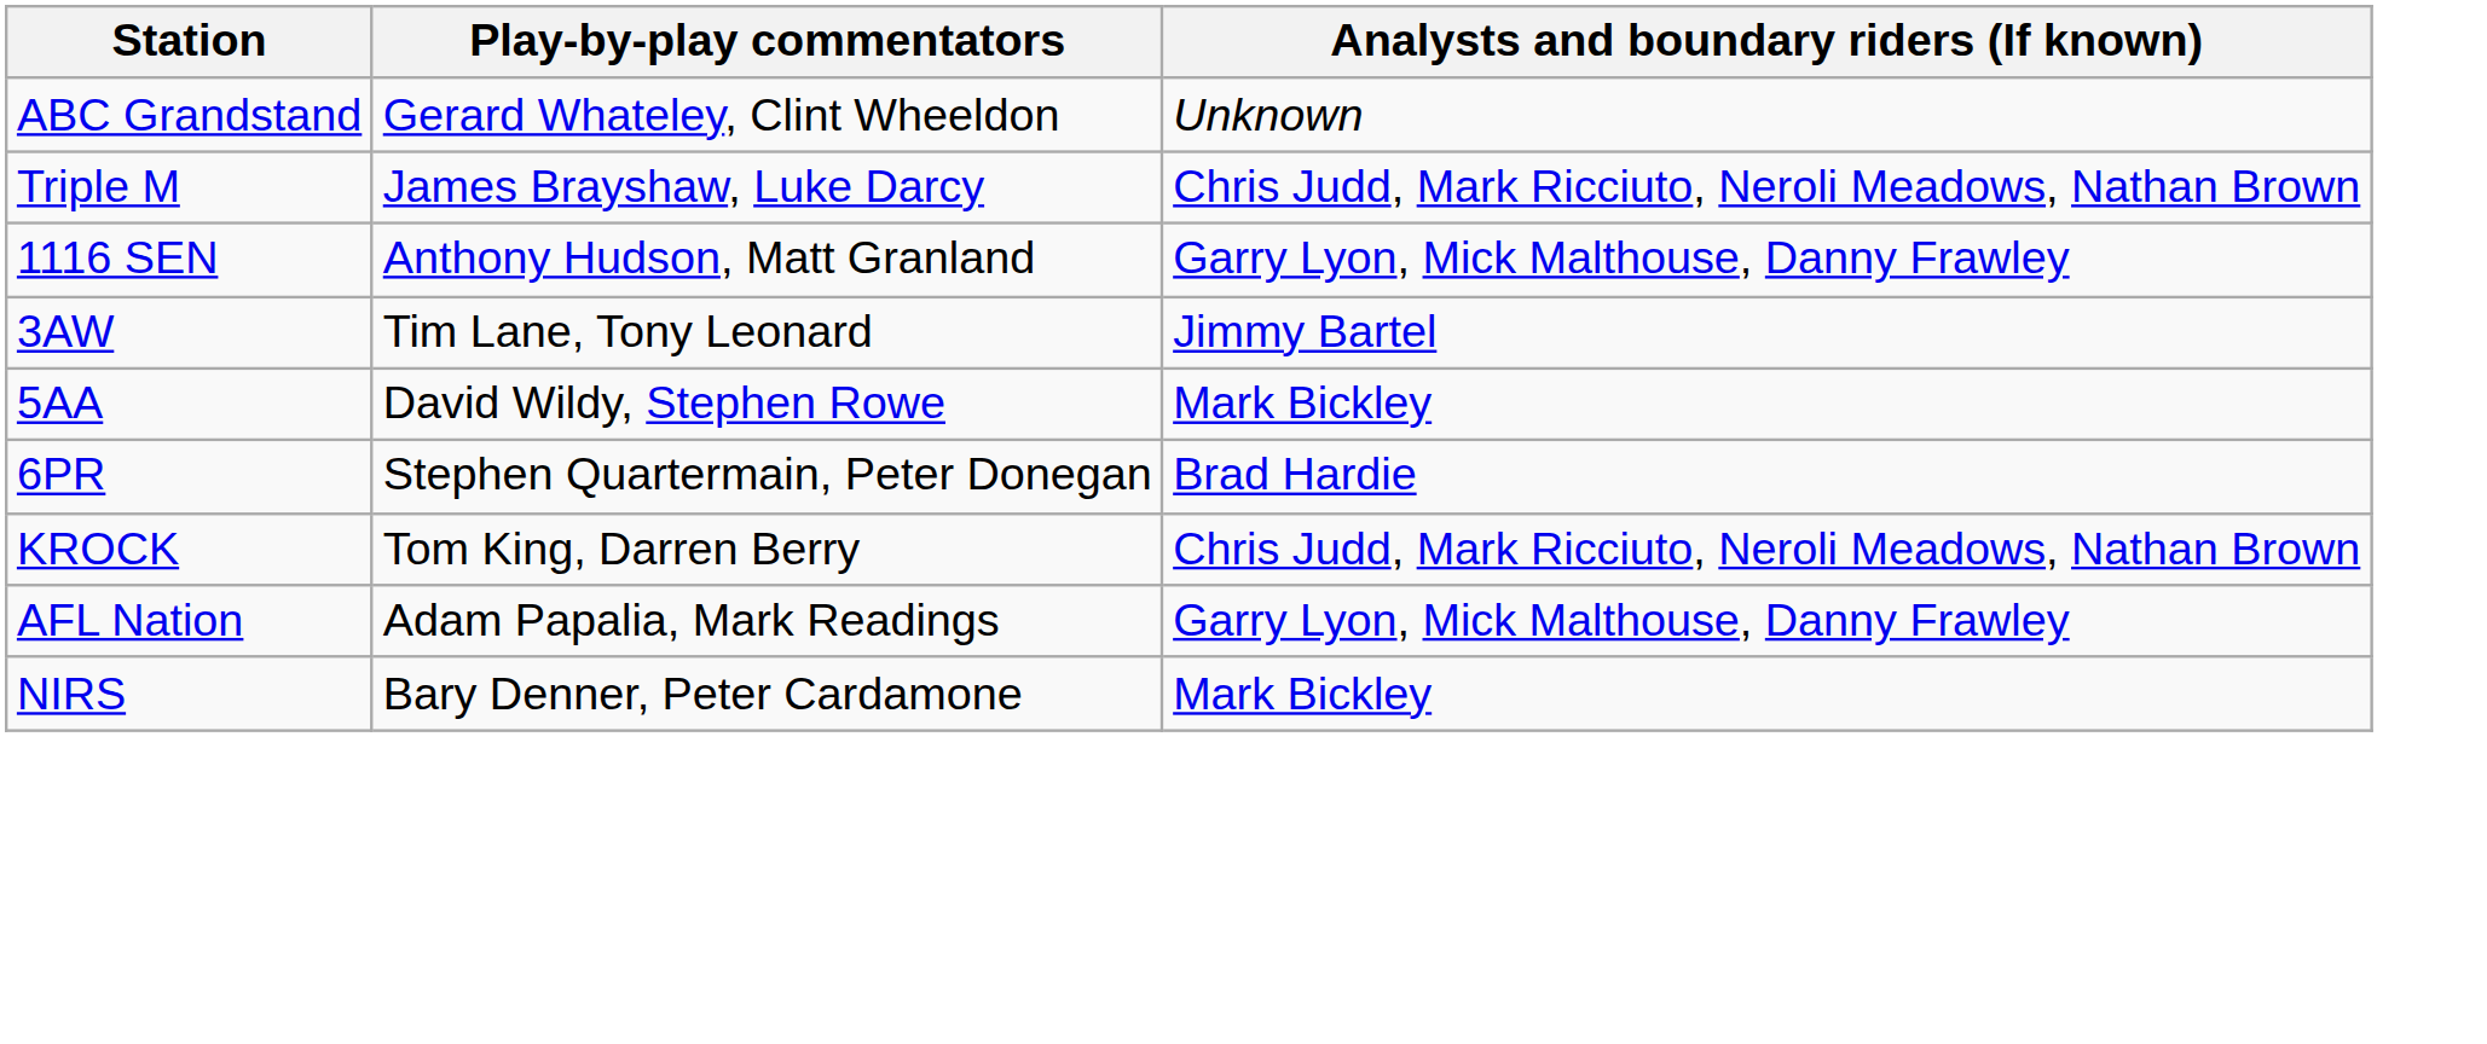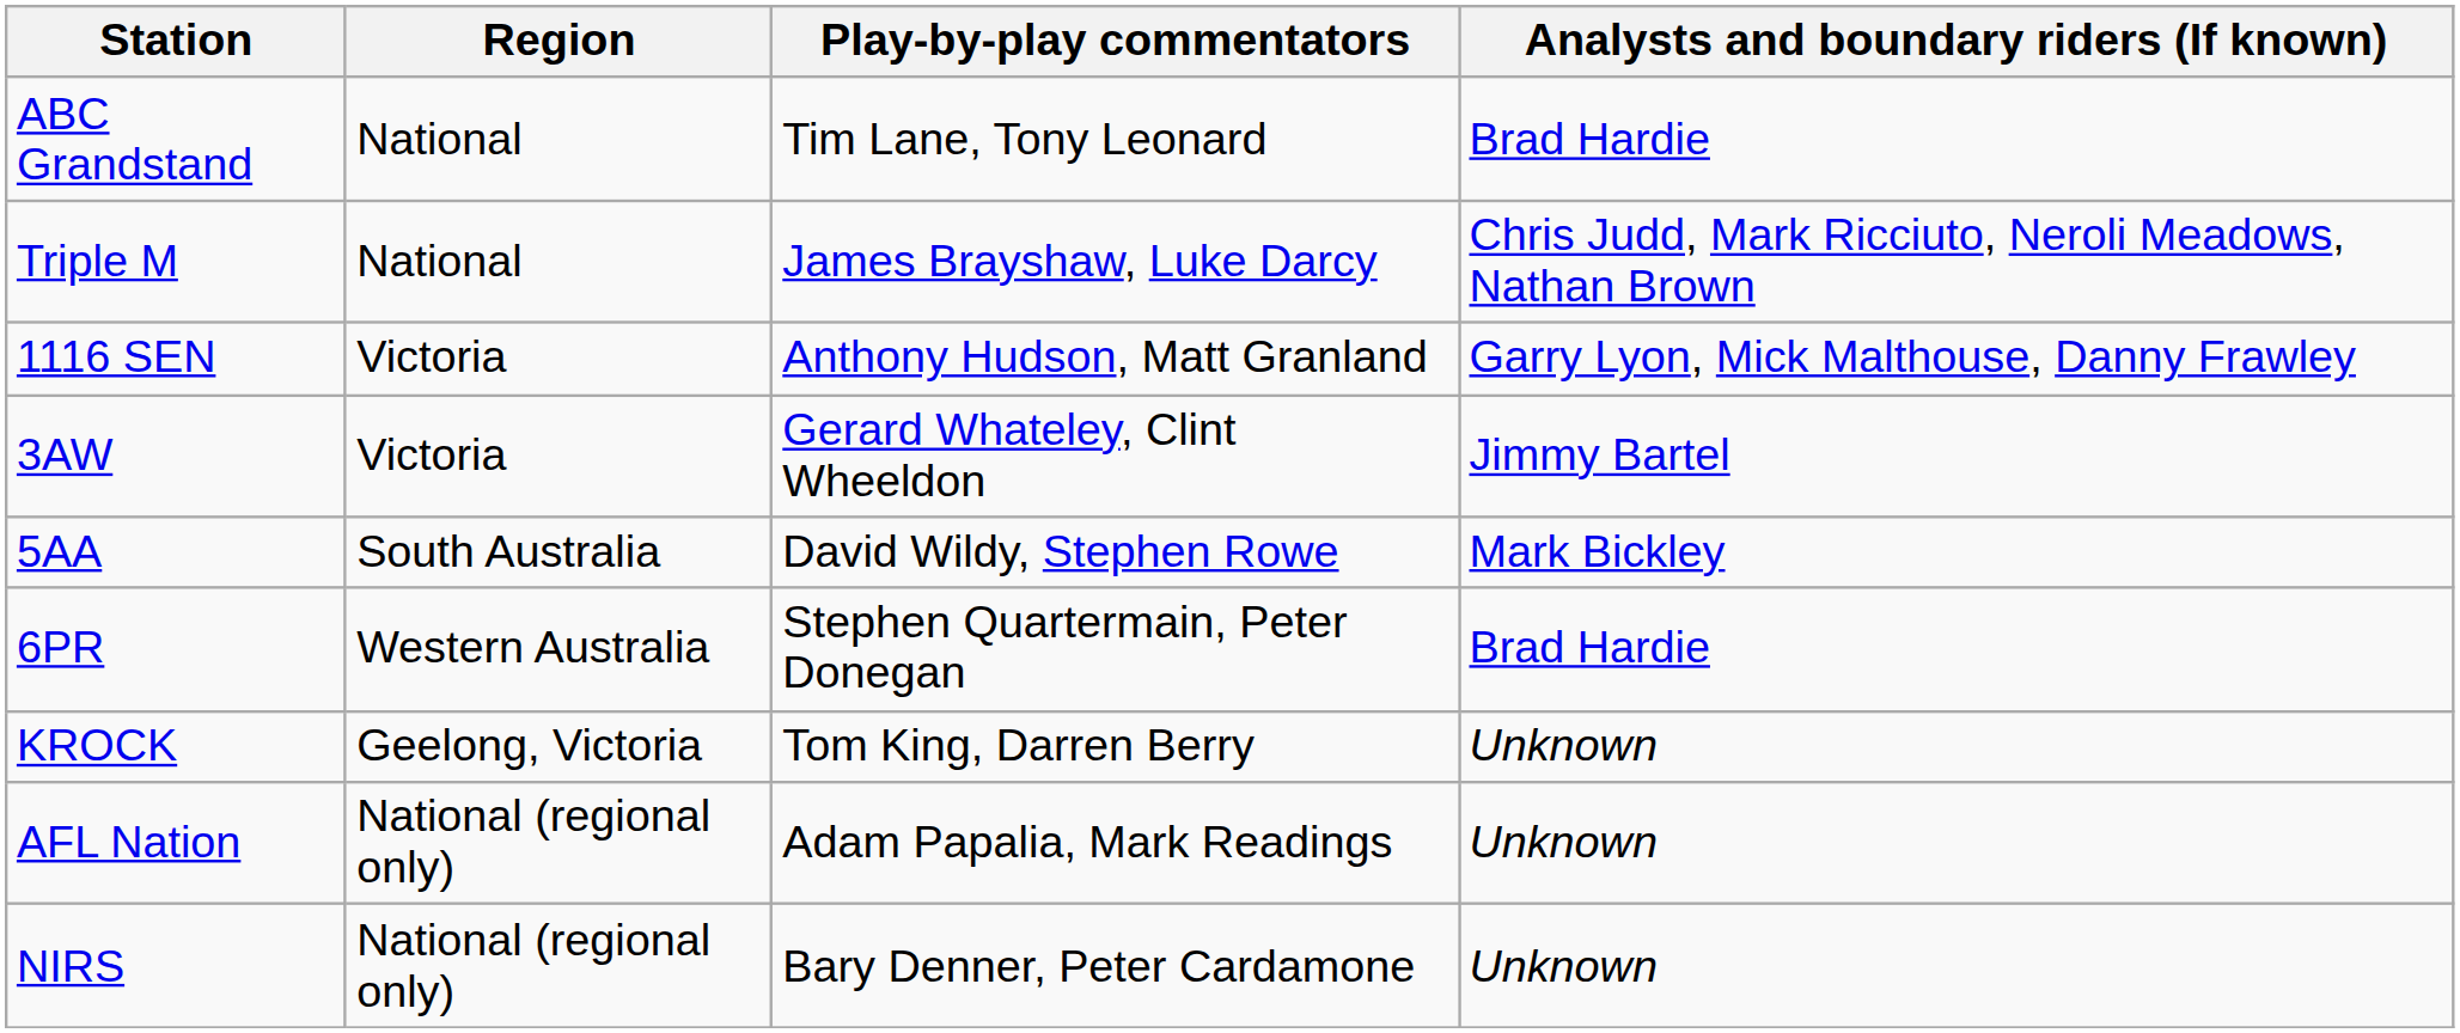 <table class="wikitable">
 <tr>
 <th>Station</th>
+<th>Region</th>
 <th>Play-by-play commentators</th>
 <th>Analysts and boundary riders (If known)</th>
 </tr>
 <tr>
 <td><a href='#'>ABC Grandstand</a></td>
-<td><a href='#'>Gerard Whateley</a>, Clint Wheeldon</td>
-<td><em>Unknown</em></td>
+<td>National</td>
+<td>Tim Lane, Tony Leonard</td>
+<td><a href='#'>Brad Hardie</a></td>
 </tr>
 <tr>
 <td><a href='#'>Triple M</a></td>
+<td>National</td>
 <td><a href='#'>James Brayshaw</a>, <a href='#'>Luke Darcy</a></td>
 <td><a href='#'>Chris Judd</a>, <a href='#'>Mark Ricciuto</a>, <a href='#'>Neroli Meadows</a>, <a href='#'>Nathan Brown</a></td>
 </tr>
 <tr>
 <td><a href='#'>1116 SEN</a></td>
+<td>Victoria</td>
 <td><a href='#'>Anthony Hudson</a>, Matt Granland</td>
 <td><a href='#'>Garry Lyon</a>, <a href='#'>Mick Malthouse</a>, <a href='#'>Danny Frawley</a></td>
 </tr>
 <tr>
 <td><a href='#'>3AW</a></td>
-<td>Tim Lane, Tony Leonard</td>
+<td>Victoria</td>
+<td><a href='#'>Gerard Whateley</a>, Clint Wheeldon</td>
 <td><a href='#'>Jimmy Bartel</a></td>
 </tr>
 <tr>
 <td><a href='#'>5AA</a></td>
+<td>South Australia</td>
 <td>David Wildy, <a href='#'>Stephen Rowe</a></td>
 <td><a href='#'>Mark Bickley</a></td>
 </tr>
 <tr>
 <td><a href='#'>6PR</a></td>
+<td>Western Australia</td>
 <td>Stephen Quartermain, Peter Donegan</td>
 <td><a href='#'>Brad Hardie</a></td>
 </tr>
 <tr>
 <td><a href='#'>KROCK</a></td>
+<td>Geelong, Victoria</td>
 <td>Tom King, Darren Berry</td>
-<td><a href='#'>Chris Judd</a>, <a href='#'>Mark Ricciuto</a>, <a href='#'>Neroli Meadows</a>, <a href='#'>Nathan Brown</a></td>
+<td><em>Unknown</em></td>
 </tr>
 <tr>
 <td><a href='#'>AFL Nation</a></td>
+<td>National (regional only)</td>
 <td>Adam Papalia, Mark Readings</td>
-<td><a href='#'>Garry Lyon</a>, <a href='#'>Mick Malthouse</a>, <a href='#'>Danny Frawley</a></td>
+<td><em>Unknown</em></td>
 </tr>
 <tr>
 <td><a href='#'>NIRS</a></td>
+<td>National (regional only)</td>
 <td>Bary Denner, Peter Cardamone</td>
-<td><a href='#'>Mark Bickley</a></td>
+<td><em>Unknown</em></td>
 </tr>
 </table>
